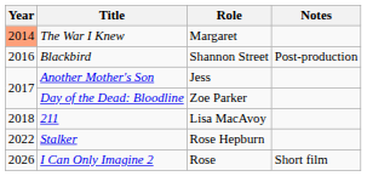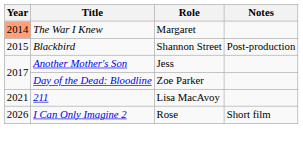 <table class="wikitable sortable">
 <tr>
 <th>Year</th>
 <th>Title</th>
 <th>Role</th>
 <th class="unsortable">Notes</th>
 </tr>
 <tr>
 <td style="background: lightsalmon;">2014</td>
 <td><em>The War I Knew</em></td>
 <td>Margaret</td>
 <td></td>
 </tr>
 <tr>
-<td>2016</td>
+<td>2015</td>
 <td><em>Blackbird</em></td>
 <td>Shannon Street</td>
 <td>Post-production</td>
 </tr>
 <tr>
 <td rowspan="2">2017</td>
 <td><em><a href='#'>Another Mother's Son</a></em></td>
 <td>Jess</td>
 <td></td>
 </tr>
 <tr>
 <td><em><a href='#'>Day of the Dead: Bloodline</a></em></td>
 <td>Zoe Parker</td>
 <td></td>
 </tr>
 <tr>
-<td>2018</td>
+<td>2021</td>
 <td><em><a href='#'>211</a></em></td>
 <td>Lisa MacAvoy</td>
-<td></td>
-</tr>
-<tr>
-<td>2022</td>
-<td><em><a href='#'>Stalker</a></em></td>
-<td>Rose Hepburn</td>
 <td></td>
 </tr>
 <tr>
 <td>2026</td>
 <td><em><a href='#'>I Can Only Imagine 2</a></em></td>
 <td>Rose</td>
 <td>Short film</td>
 </tr>
 </table>
